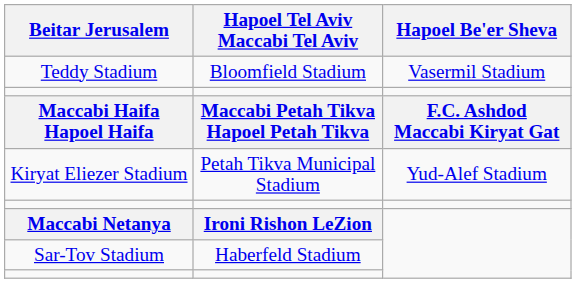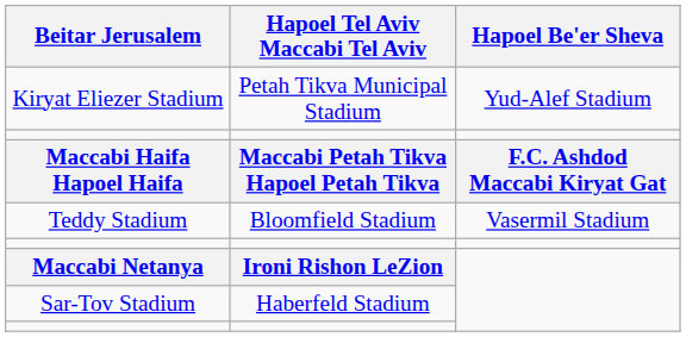 <table class="wikitable" style="text-align:center">
 <tr>
 <th><a href='#'>Beitar Jerusalem</a></th>
 <th><a href='#'>Hapoel Tel Aviv</a><br> <a href='#'>Maccabi Tel Aviv</a></th>
 <th><a href='#'>Hapoel Be'er Sheva</a></th>
 </tr>
 <tr>
-<td width=150><a href='#'>Teddy Stadium</a><br></td>
-<td width=150><a href='#'>Bloomfield Stadium</a><br></td>
-<td width=150><a href='#'>Vasermil Stadium</a></td>
+<td width=150><a href='#'>Kiryat Eliezer Stadium</a><br></td>
+<td width=150><a href='#'>Petah Tikva Municipal Stadium</a></td>
+<td width=150><a href='#'>Yud-Alef Stadium</a></td>
 </tr>
 <tr>
 <td></td>
 <td></td>
 <td></td>
 </tr>
 <tr>
 <th><a href='#'>Maccabi Haifa</a><br> <a href='#'>Hapoel Haifa</a></th>
 <th><a href='#'>Maccabi Petah Tikva</a><br><a href='#'>Hapoel Petah Tikva</a></th>
 <th><a href='#'>F.C. Ashdod</a><br> <a href='#'>Maccabi Kiryat Gat</a></th>
 </tr>
 <tr>
-<td width=150><a href='#'>Kiryat Eliezer Stadium</a><br></td>
-<td width=150><a href='#'>Petah Tikva Municipal Stadium</a></td>
-<td width=150><a href='#'>Yud-Alef Stadium</a></td>
+<td width=150><a href='#'>Teddy Stadium</a><br></td>
+<td width=150><a href='#'>Bloomfield Stadium</a><br></td>
+<td width=150><a href='#'>Vasermil Stadium</a></td>
 </tr>
 <tr>
 <td></td>
 <td></td>
 <td></td>
 </tr>
 <tr>
 <th><a href='#'>Maccabi Netanya</a></th>
 <th><a href='#'>Ironi Rishon LeZion</a></th>
 </tr>
 <tr>
 <td width=150><a href='#'>Sar-Tov Stadium</a></td>
 <td width=150><a href='#'>Haberfeld Stadium</a></td>
 </tr>
 <tr>
 <td></td>
 <td></td>
 </tr>
 </table>
